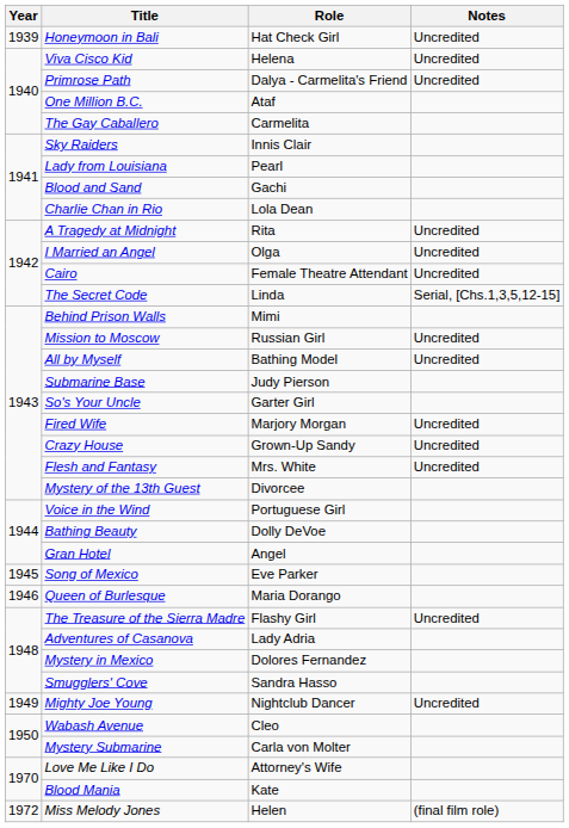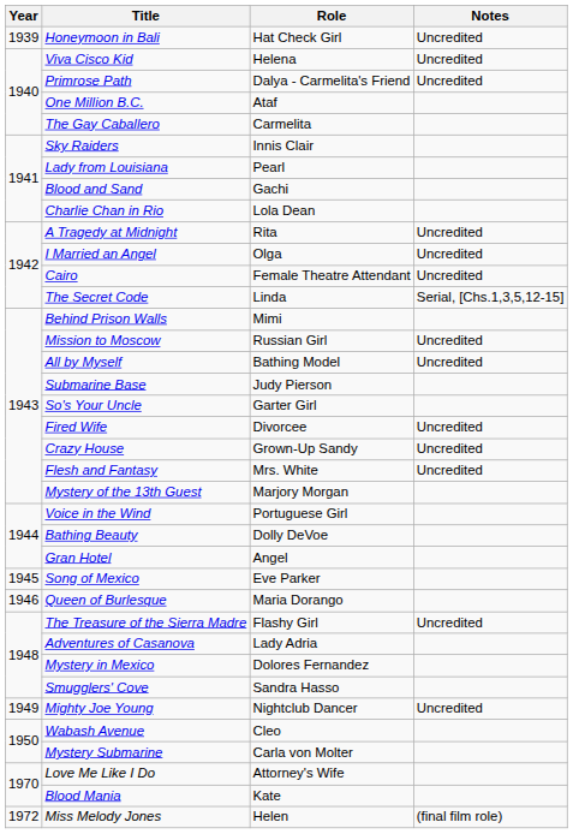 <table class="wikitable">
 <tr>
 <th>Year</th>
 <th>Title</th>
 <th>Role</th>
 <th>Notes</th>
 </tr>
 <tr>
 <td>1939</td>
 <td><em><a href='#'>Honeymoon in Bali</a></em></td>
 <td>Hat Check Girl</td>
 <td>Uncredited</td>
 </tr>
 <tr>
 <td rowspan=4>1940</td>
 <td><em><a href='#'>Viva Cisco Kid</a></em></td>
 <td>Helena</td>
 <td>Uncredited</td>
 </tr>
 <tr>
 <td><em><a href='#'>Primrose Path</a></em></td>
 <td>Dalya - Carmelita's Friend</td>
 <td>Uncredited</td>
 </tr>
 <tr>
 <td><em><a href='#'>One Million B.C.</a></em></td>
 <td>Ataf</td>
 <td></td>
 </tr>
 <tr>
 <td><em><a href='#'>The Gay Caballero</a></em></td>
 <td>Carmelita</td>
 <td></td>
 </tr>
 <tr>
 <td rowspan=4>1941</td>
 <td><em><a href='#'>Sky Raiders</a></em></td>
 <td>Innis Clair</td>
 <td></td>
 </tr>
 <tr>
 <td><em><a href='#'>Lady from Louisiana</a></em></td>
 <td>Pearl</td>
 <td></td>
 </tr>
 <tr>
 <td><em><a href='#'>Blood and Sand</a></em></td>
 <td>Gachi</td>
 <td></td>
 </tr>
 <tr>
 <td><em><a href='#'>Charlie Chan in Rio</a></em></td>
 <td>Lola Dean</td>
 <td></td>
 </tr>
 <tr>
 <td rowspan=4>1942</td>
 <td><em><a href='#'>A Tragedy at Midnight</a></em></td>
 <td>Rita</td>
 <td>Uncredited</td>
 </tr>
 <tr>
 <td><em><a href='#'>I Married an Angel</a></em></td>
 <td>Olga</td>
 <td>Uncredited</td>
 </tr>
 <tr>
 <td><em><a href='#'>Cairo</a></em></td>
 <td>Female Theatre Attendant</td>
 <td>Uncredited</td>
 </tr>
 <tr>
 <td><em><a href='#'>The Secret Code</a></em></td>
 <td>Linda</td>
 <td>Serial, [Chs.1,3,5,12-15]</td>
 </tr>
 <tr>
 <td rowspan=9>1943</td>
 <td><em><a href='#'>Behind Prison Walls</a></em></td>
 <td>Mimi</td>
 <td></td>
 </tr>
 <tr>
 <td><em><a href='#'>Mission to Moscow</a></em></td>
 <td>Russian Girl</td>
 <td>Uncredited</td>
 </tr>
 <tr>
 <td><em><a href='#'>All by Myself</a></em></td>
 <td>Bathing Model</td>
 <td>Uncredited</td>
 </tr>
 <tr>
 <td><em><a href='#'>Submarine Base</a></em></td>
 <td>Judy Pierson</td>
 <td></td>
 </tr>
 <tr>
 <td><em><a href='#'>So's Your Uncle</a></em></td>
 <td>Garter Girl</td>
 <td></td>
 </tr>
 <tr>
 <td><em><a href='#'>Fired Wife</a></em></td>
-<td>Marjory Morgan</td>
+<td>Divorcee</td>
 <td>Uncredited</td>
 </tr>
 <tr>
 <td><em><a href='#'>Crazy House</a></em></td>
 <td>Grown-Up Sandy</td>
 <td>Uncredited</td>
 </tr>
 <tr>
 <td><em><a href='#'>Flesh and Fantasy</a></em></td>
 <td>Mrs. White</td>
 <td>Uncredited</td>
 </tr>
 <tr>
 <td><em><a href='#'>Mystery of the 13th Guest</a></em></td>
-<td>Divorcee</td>
+<td>Marjory Morgan</td>
 <td></td>
 </tr>
 <tr>
 <td rowspan=3>1944</td>
 <td><em><a href='#'>Voice in the Wind</a></em></td>
 <td>Portuguese Girl</td>
 <td></td>
 </tr>
 <tr>
 <td><em><a href='#'>Bathing Beauty</a></em></td>
 <td>Dolly DeVoe</td>
 <td></td>
 </tr>
 <tr>
 <td><em><a href='#'>Gran Hotel</a></em></td>
 <td>Angel</td>
 <td></td>
 </tr>
 <tr>
 <td>1945</td>
 <td><em><a href='#'>Song of Mexico</a></em></td>
 <td>Eve Parker</td>
 <td></td>
 </tr>
 <tr>
 <td>1946</td>
 <td><em><a href='#'>Queen of Burlesque</a></em></td>
 <td>Maria Dorango</td>
 <td></td>
 </tr>
 <tr>
 <td rowspan=4>1948</td>
 <td><em><a href='#'>The Treasure of the Sierra Madre</a></em></td>
 <td>Flashy Girl</td>
 <td>Uncredited</td>
 </tr>
 <tr>
 <td><em><a href='#'>Adventures of Casanova</a></em></td>
 <td>Lady Adria</td>
 <td></td>
 </tr>
 <tr>
 <td><em><a href='#'>Mystery in Mexico</a></em></td>
 <td>Dolores Fernandez</td>
 <td></td>
 </tr>
 <tr>
 <td><em><a href='#'>Smugglers' Cove</a></em></td>
 <td>Sandra Hasso</td>
 <td></td>
 </tr>
 <tr>
 <td>1949</td>
 <td><em><a href='#'>Mighty Joe Young</a></em></td>
 <td>Nightclub Dancer</td>
 <td>Uncredited</td>
 </tr>
 <tr>
 <td rowspan=2>1950</td>
 <td><em><a href='#'>Wabash Avenue</a></em></td>
 <td>Cleo</td>
 <td></td>
 </tr>
 <tr>
 <td><em><a href='#'>Mystery Submarine</a></em></td>
 <td>Carla von Molter</td>
 <td></td>
 </tr>
 <tr>
 <td rowspan=2>1970</td>
 <td><em>Love Me Like I Do</em></td>
 <td>Attorney's Wife</td>
 <td></td>
 </tr>
 <tr>
 <td><em><a href='#'>Blood Mania</a></em></td>
 <td>Kate</td>
 <td></td>
 </tr>
 <tr>
 <td>1972</td>
 <td><em>Miss Melody Jones</em></td>
 <td>Helen</td>
 <td>(final film role)</td>
 </tr>
 </table>
